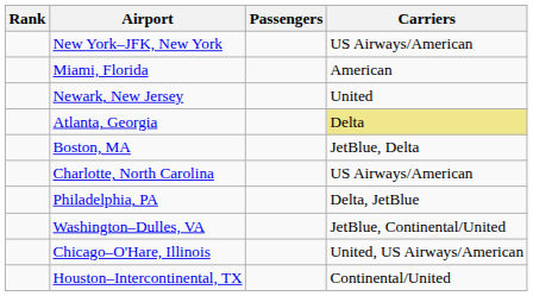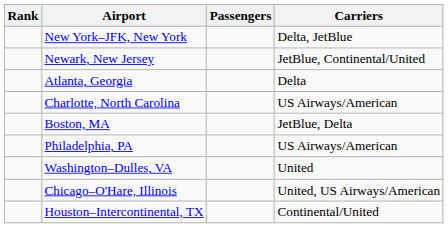 <table class="wikitable" style="font-size: 95%">
 <tr>
 <th>Rank</th>
 <th>Airport</th>
 <th>Passengers</th>
 <th>Carriers</th>
 </tr>
 <tr>
 <td></td>
 <td><a href='#'>New York–JFK, New York</a></td>
 <td></td>
-<td>US Airways/American</td>
-</tr>
-<tr>
-<td></td>
-<td><a href='#'>Miami, Florida</a></td>
-<td></td>
-<td>American</td>
+<td>Delta, JetBlue</td>
 </tr>
 <tr>
 <td></td>
 <td><a href='#'>Newark, New Jersey</a></td>
 <td></td>
-<td>United</td>
+<td>JetBlue, Continental/United</td>
 </tr>
 <tr>
 <td></td>
 <td><a href='#'>Atlanta, Georgia</a></td>
 <td></td>
-<td style="background: khaki;">Delta</td>
+<td>Delta</td>
+</tr>
+<tr>
+<td></td>
+<td><a href='#'>Charlotte, North Carolina</a></td>
+<td></td>
+<td>US Airways/American</td>
 </tr>
 <tr>
 <td></td>
 <td><a href='#'>Boston, MA</a></td>
 <td></td>
 <td>JetBlue, Delta</td>
 </tr>
 <tr>
 <td></td>
-<td><a href='#'>Charlotte, North Carolina</a></td>
+<td><a href='#'>Philadelphia, PA</a></td>
 <td></td>
 <td>US Airways/American</td>
 </tr>
 <tr>
 <td></td>
-<td><a href='#'>Philadelphia, PA</a></td>
-<td></td>
-<td>Delta, JetBlue</td>
-</tr>
-<tr>
-<td></td>
 <td><a href='#'>Washington–Dulles, VA</a></td>
 <td></td>
-<td>JetBlue, Continental/United</td>
+<td>United</td>
 </tr>
 <tr>
 <td></td>
 <td><a href='#'>Chicago–O'Hare, Illinois</a></td>
 <td></td>
 <td>United, US Airways/American</td>
 </tr>
 <tr>
 <td></td>
 <td><a href='#'>Houston–Intercontinental, TX</a></td>
 <td></td>
 <td>Continental/United</td>
 </tr>
 </table>
